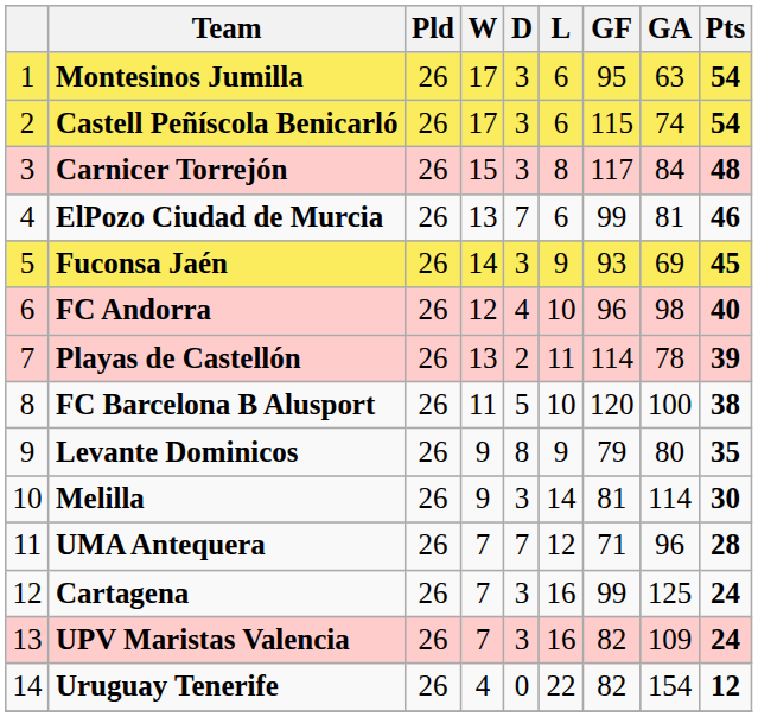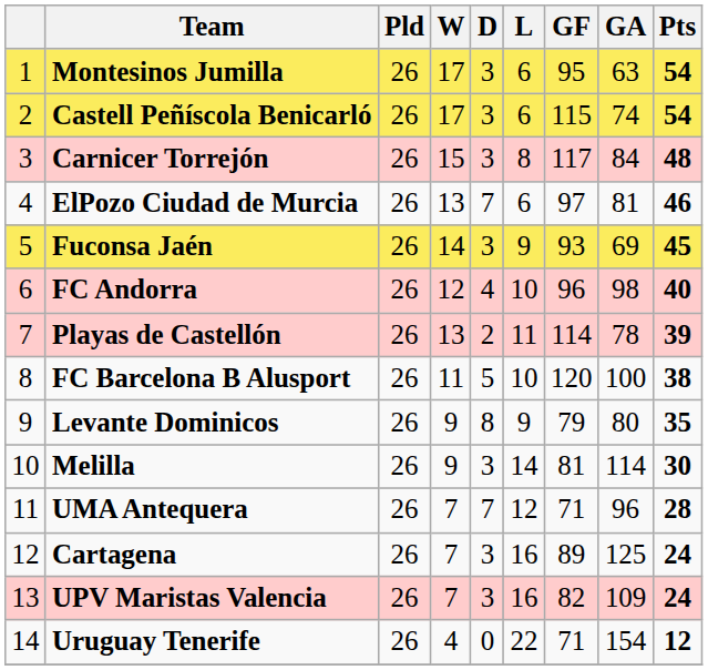 <table class="wikitable sortable" style="text-align: center;">
 <tr>
 <th align="center"></th>
 <th align="center">Team</th>
 <th align="center">Pld</th>
 <th align="center">W</th>
 <th align="center">D</th>
 <th align="center">L</th>
 <th align="center">GF</th>
 <th align="center">GA</th>
 <th align="center">Pts</th>
 </tr>
 <tr style="background:#FBEC5D;">
 <td>1</td>
 <td align="left"><strong>Montesinos Jumilla</strong></td>
 <td>26</td>
 <td>17</td>
 <td>3</td>
 <td>6</td>
 <td>95</td>
 <td>63</td>
 <td><strong>54</strong></td>
 </tr>
 <tr style="background:#FBEC5D;">
 <td>2</td>
 <td align="left"><strong>Castell Peñíscola Benicarló</strong></td>
 <td>26</td>
 <td>17</td>
 <td>3</td>
 <td>6</td>
 <td>115</td>
 <td>74</td>
 <td><strong>54</strong></td>
 </tr>
 <tr style="background:#FFCCCC;">
 <td>3</td>
 <td align="left"><strong>Carnicer Torrejón</strong></td>
 <td>26</td>
 <td>15</td>
 <td>3</td>
 <td>8</td>
 <td>117</td>
 <td>84</td>
 <td><strong>48</strong></td>
 </tr>
 <tr>
 <td>4</td>
 <td align="left"><strong>ElPozo Ciudad de Murcia</strong></td>
 <td>26</td>
 <td>13</td>
 <td>7</td>
 <td>6</td>
-<td>99</td>
+<td>97</td>
 <td>81</td>
 <td><strong>46</strong></td>
 </tr>
 <tr style="background:#FBEC5D;">
 <td>5</td>
 <td align="left"><strong>Fuconsa Jaén</strong></td>
 <td>26</td>
 <td>14</td>
 <td>3</td>
 <td>9</td>
 <td>93</td>
 <td>69</td>
 <td><strong>45</strong></td>
 </tr>
 <tr style="background:#FFCCCC;">
 <td>6</td>
 <td align="left"><strong>FC Andorra</strong></td>
 <td>26</td>
 <td>12</td>
 <td>4</td>
 <td>10</td>
 <td>96</td>
 <td>98</td>
 <td><strong>40</strong></td>
 </tr>
 <tr style="background:#FFCCCC;">
 <td>7</td>
 <td align="left"><strong>Playas de Castellón</strong></td>
 <td>26</td>
 <td>13</td>
 <td>2</td>
 <td>11</td>
 <td>114</td>
 <td>78</td>
 <td><strong>39</strong></td>
 </tr>
 <tr>
 <td>8</td>
 <td align="left"><strong>FC Barcelona B Alusport</strong></td>
 <td>26</td>
 <td>11</td>
 <td>5</td>
 <td>10</td>
 <td>120</td>
 <td>100</td>
 <td><strong>38</strong></td>
 </tr>
 <tr>
 <td>9</td>
 <td align="left"><strong>Levante Dominicos</strong></td>
 <td>26</td>
 <td>9</td>
 <td>8</td>
 <td>9</td>
 <td>79</td>
 <td>80</td>
 <td><strong>35</strong></td>
 </tr>
 <tr>
 <td>10</td>
 <td align="left"><strong>Melilla</strong></td>
 <td>26</td>
 <td>9</td>
 <td>3</td>
 <td>14</td>
 <td>81</td>
 <td>114</td>
 <td><strong>30</strong></td>
 </tr>
 <tr>
 <td>11</td>
 <td align="left"><strong>UMA Antequera</strong></td>
 <td>26</td>
 <td>7</td>
 <td>7</td>
 <td>12</td>
 <td>71</td>
 <td>96</td>
 <td><strong>28</strong></td>
 </tr>
 <tr>
 <td>12</td>
 <td align="left"><strong>Cartagena</strong></td>
 <td>26</td>
 <td>7</td>
 <td>3</td>
 <td>16</td>
-<td>99</td>
+<td>89</td>
 <td>125</td>
 <td><strong>24</strong></td>
 </tr>
 <tr style="background:#FFCCCC;">
 <td>13</td>
 <td align="left"><strong>UPV Maristas Valencia</strong></td>
 <td>26</td>
 <td>7</td>
 <td>3</td>
 <td>16</td>
 <td>82</td>
 <td>109</td>
 <td><strong>24</strong></td>
 </tr>
 <tr>
 <td>14</td>
 <td align="left"><strong>Uruguay Tenerife</strong></td>
 <td>26</td>
 <td>4</td>
 <td>0</td>
 <td>22</td>
-<td>82</td>
+<td>71</td>
 <td>154</td>
 <td><strong>12</strong></td>
 </tr>
 <tr>
 </tr>
 </table>
